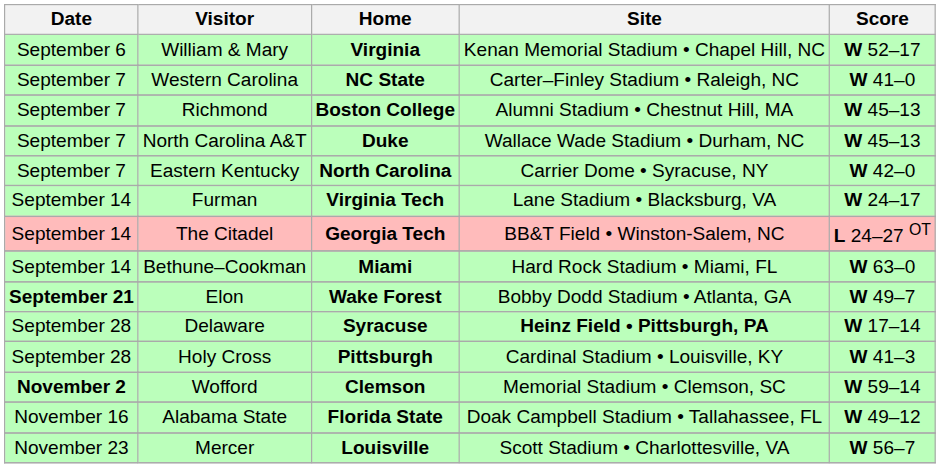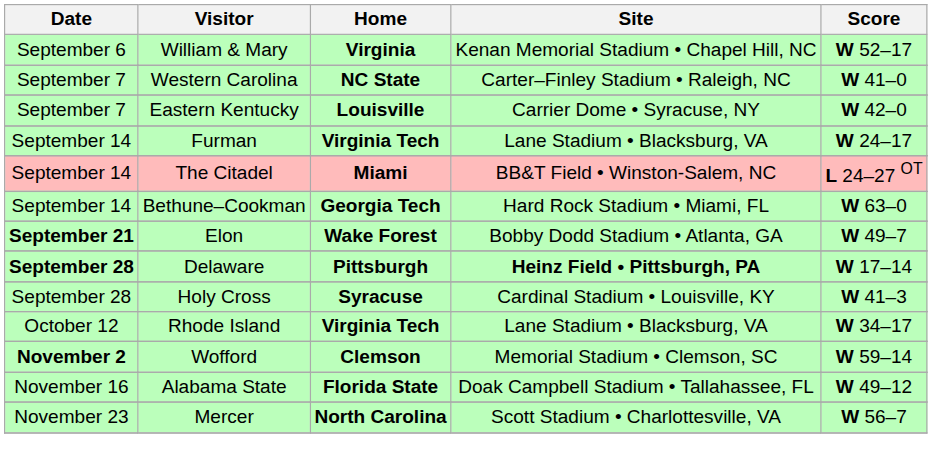 <table class="wikitable" style="text-align:center">
 <tr>
 <th>Date</th>
 <th>Visitor</th>
 <th>Home</th>
 <th>Site</th>
 <th>Score</th>
 </tr>
 <tr style="background:#bfb">
 <td>September 6</td>
 <td>William & Mary</td>
 <td><strong>Virginia</strong></td>
 <td>Kenan Memorial Stadium • Chapel Hill, NC</td>
 <td><strong>W</strong> 52–17</td>
 </tr>
 <tr>
 </tr>
 <tr style="background:#bfb">
 <td>September 7</td>
 <td>Western Carolina</td>
 <td><strong>NC State</strong></td>
 <td>Carter–Finley Stadium • Raleigh, NC</td>
 <td><strong>W</strong> 41–0</td>
 </tr>
 <tr>
 </tr>
-<tr style="background:#bfb">
-<td>September 7</td>
-<td>Richmond</td>
-<td><strong>Boston College</strong></td>
-<td>Alumni Stadium • Chestnut Hill, MA</td>
-<td><strong>W</strong> 45–13</td>
-</tr>
 <tr>
-</tr>
-<tr style="background:#bfb">
-<td>September 7</td>
-<td>North Carolina A&T</td>
-<td><strong>Duke</strong></td>
-<td>Wallace Wade Stadium • Durham, NC</td>
-<td><strong>W</strong> 45–13</td>
 </tr>
 <tr>
 </tr>
 <tr style="background:#bfb">
 <td>September 7</td>
 <td>Eastern Kentucky</td>
-<td><strong>North Carolina</strong></td>
+<td><strong>Louisville</strong></td>
 <td>Carrier Dome • Syracuse, NY</td>
 <td><strong>W</strong> 42–0</td>
 </tr>
 <tr>
 </tr>
 <tr style="background:#bfb">
 <td>September 14</td>
 <td>Furman</td>
 <td><strong>Virginia Tech</strong></td>
 <td>Lane Stadium • Blacksburg, VA</td>
 <td><strong>W</strong> 24–17</td>
 </tr>
 <tr>
 </tr>
 <tr style="background:#fbb">
 <td>September 14</td>
 <td>The Citadel</td>
-<td><strong>Georgia Tech</strong></td>
+<td><strong>Miami</strong></td>
 <td>BB&T Field • Winston-Salem, NC</td>
 <td><strong>L</strong> 24–27 <sup>OT</sup></td>
 </tr>
 <tr>
 </tr>
 <tr style="background:#bfb">
 <td>September 14</td>
 <td>Bethune–Cookman</td>
-<td><strong>Miami</strong></td>
+<td><strong>Georgia Tech</strong></td>
 <td>Hard Rock Stadium • Miami, FL</td>
 <td><strong>W</strong> 63–0</td>
 </tr>
 <tr>
 </tr>
 <tr style="background:#bfb">
 <td><strong>September 21</strong></td>
 <td>Elon</td>
 <td><strong>Wake Forest</strong></td>
 <td>Bobby Dodd Stadium • Atlanta, GA</td>
 <td><strong>W</strong> 49–7</td>
 </tr>
 <tr>
 </tr>
 <tr style="background:#bfb">
-<td>September 28</td>
+<td><strong>September 28</strong></td>
 <td>Delaware</td>
-<td><strong>Syracuse</strong></td>
+<td><strong>Pittsburgh</strong></td>
 <td><strong>Heinz Field • Pittsburgh, PA</strong></td>
 <td><strong>W</strong> 17–14</td>
 </tr>
 <tr>
 </tr>
 <tr style="background:#bfb">
 <td>September 28</td>
 <td>Holy Cross</td>
-<td><strong>Pittsburgh</strong></td>
+<td><strong>Syracuse</strong></td>
 <td>Cardinal Stadium • Louisville, KY</td>
 <td><strong>W</strong> 41–3</td>
 </tr>
 <tr>
+</tr>
+<tr style="background:#bfb">
+<td>October 12</td>
+<td>Rhode Island</td>
+<td><strong>Virginia Tech</strong></td>
+<td>Lane Stadium • Blacksburg, VA</td>
+<td><strong>W</strong> 34–17</td>
 </tr>
 <tr>
 </tr>
 <tr style="background:#bfb">
 <td><strong>November 2</strong></td>
 <td>Wofford</td>
 <td><strong>Clemson</strong></td>
 <td>Memorial Stadium  • Clemson, SC</td>
 <td><strong>W</strong> 59–14</td>
 </tr>
 <tr>
 </tr>
 <tr style="background:#bfb">
 <td>November 16</td>
 <td>Alabama State</td>
 <td><strong>Florida State</strong></td>
 <td>Doak Campbell Stadium • Tallahassee, FL</td>
 <td><strong>W</strong> 49–12</td>
 </tr>
 <tr>
 </tr>
 <tr style="background:#bfb">
 <td>November 23</td>
 <td>Mercer</td>
-<td><strong>Louisville</strong></td>
+<td><strong>North Carolina</strong></td>
 <td>Scott Stadium • Charlottesville, VA</td>
 <td><strong>W</strong> 56–7</td>
 </tr>
 <tr>
 </tr>
 </table>
